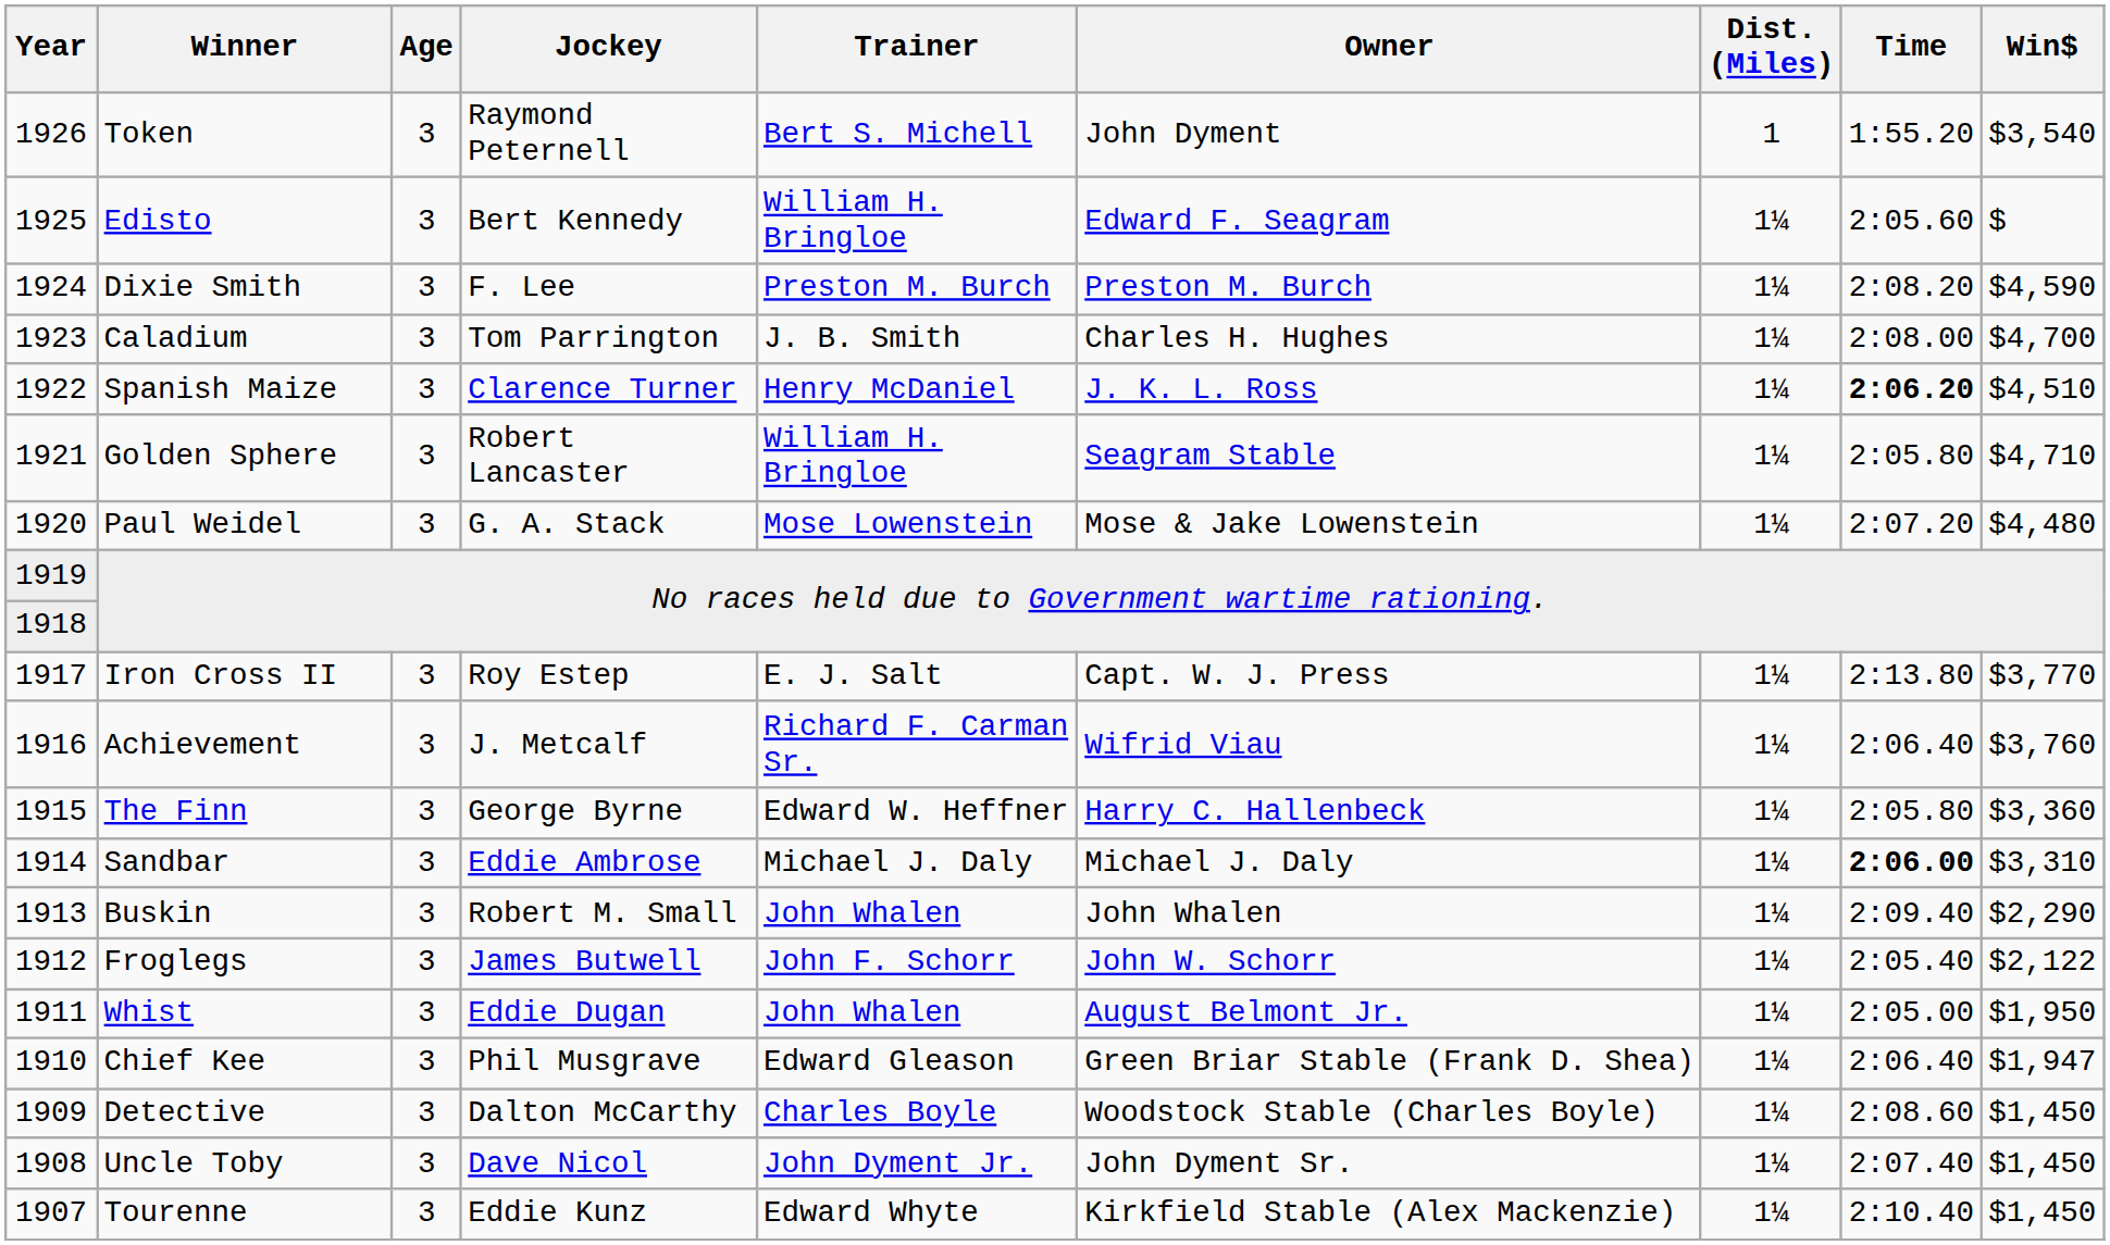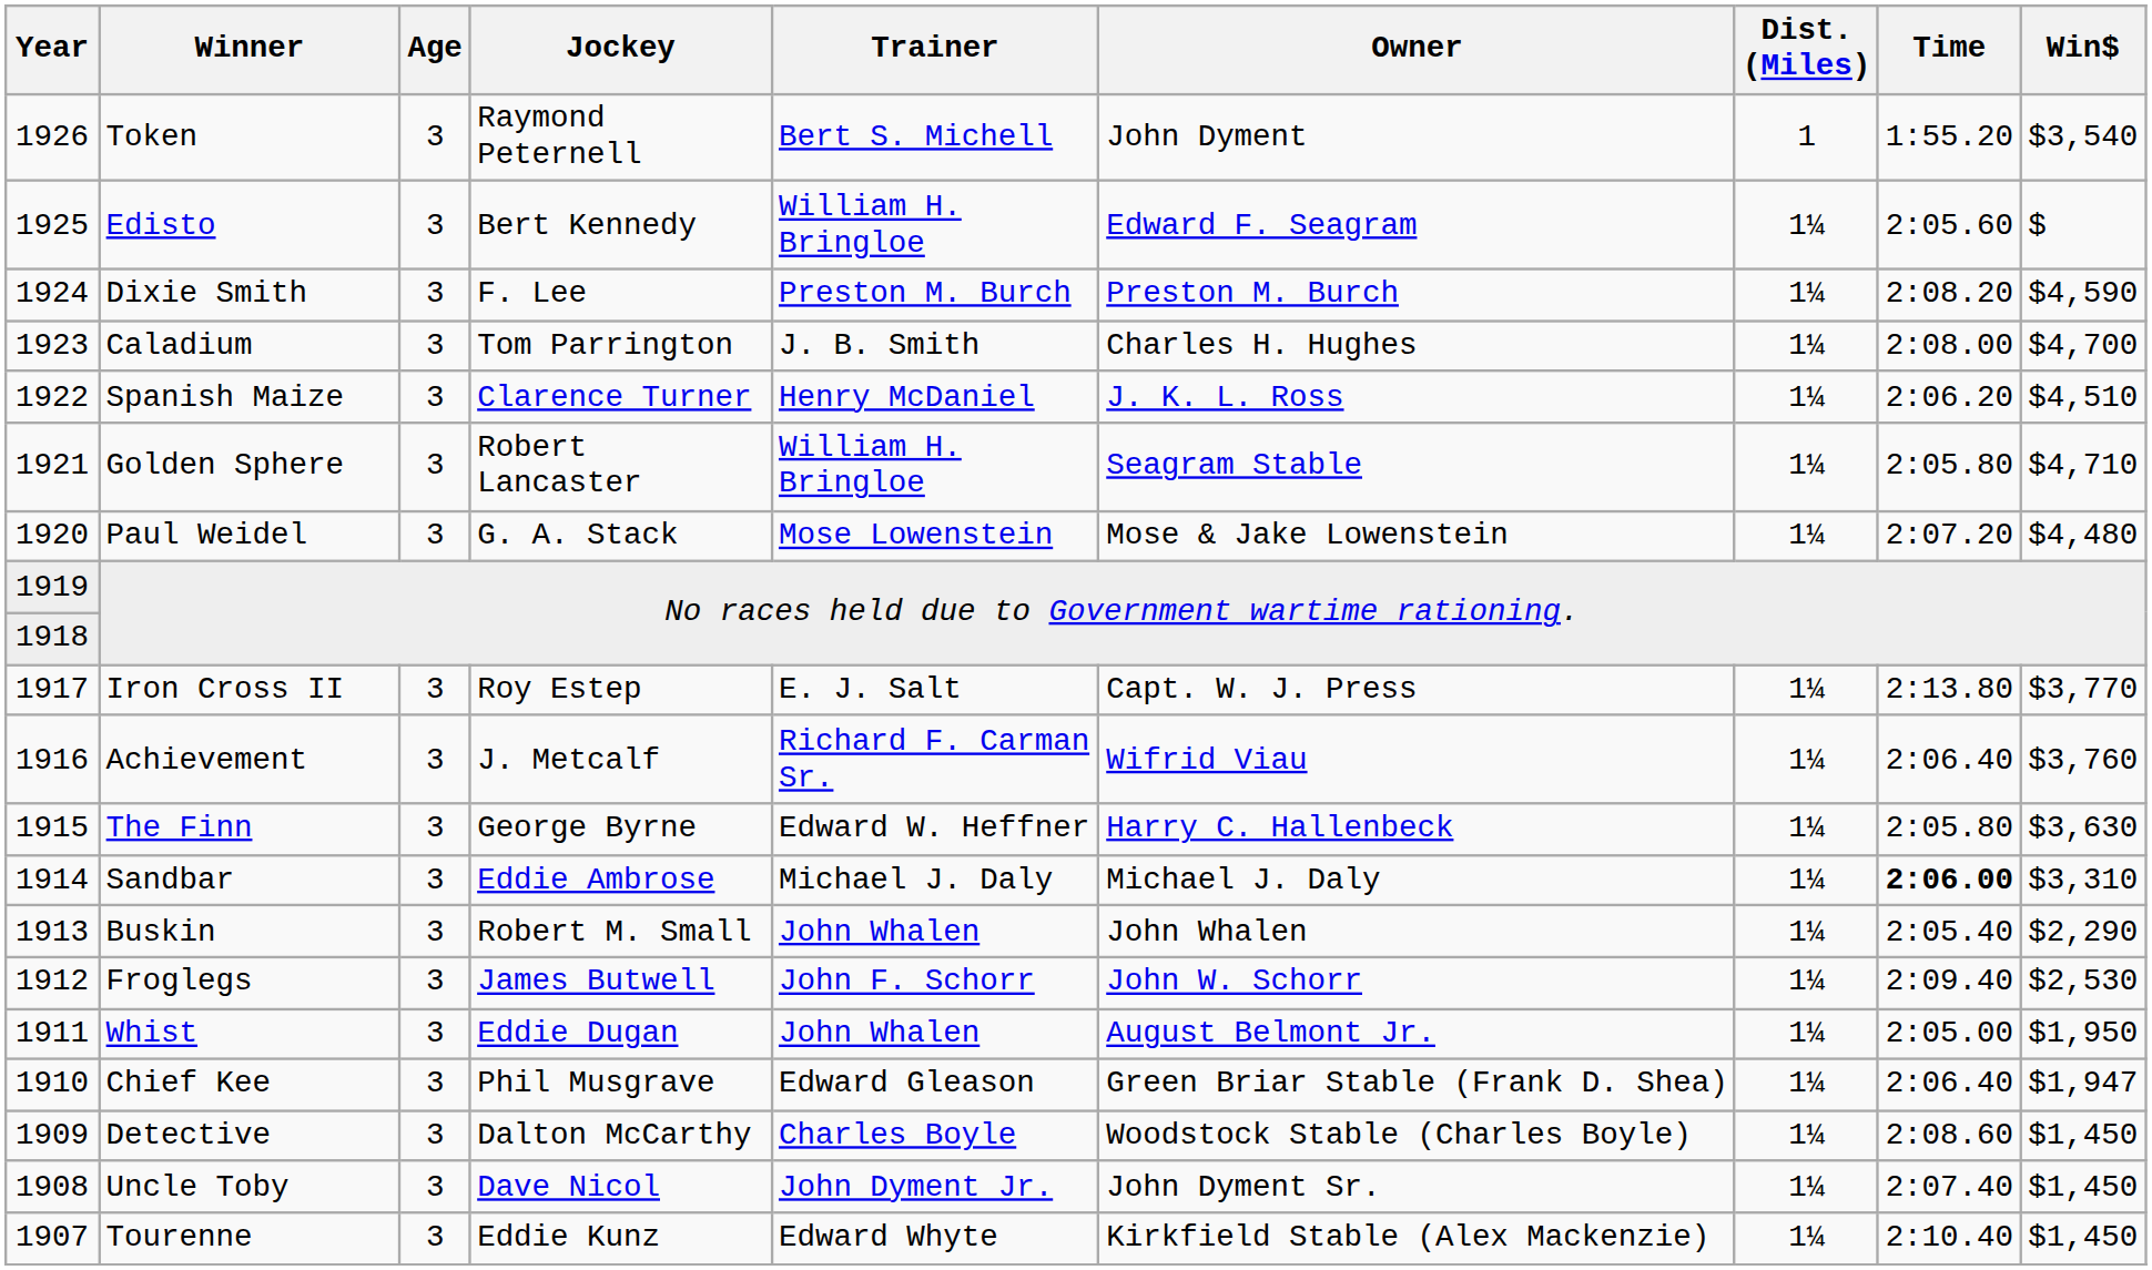 <table class="wikitable sortable" style="font-size:90%">
 <tr>
 <th style="width:30px">Year<br></th>
 <th style="width:110px">Winner<br></th>
 <th style="width:20px">Age<br></th>
 <th style="width:110px">Jockey<br></th>
 <th style="width:120px">Trainer<br></th>
 <th>Owner<br></th>
 <th style="width:25px">Dist.<br> <span>(<a href='#'>Miles</a>)</span></th>
 <th style="width:25px">Time<br></th>
 <th style="width:25px">Win$<br></th>
 </tr>
 <tr>
 <td align=center>1926</td>
 <td>Token</td>
 <td align=center>3</td>
 <td>Raymond Peternell</td>
 <td><a href='#'>Bert S. Michell</a></td>
 <td>John Dyment</td>
 <td align=center>1<span></span></td>
 <td>1:55.20</td>
 <td>$3,540</td>
 </tr>
 <tr>
 <td align=center>1925</td>
 <td><a href='#'>Edisto</a></td>
 <td align=center>3</td>
 <td>Bert Kennedy</td>
 <td><a href='#'>William H. Bringloe</a></td>
 <td><a href='#'>Edward F. Seagram</a></td>
 <td align=center>1¼</td>
 <td>2:05.60</td>
 <td>$</td>
 </tr>
 <tr>
 <td align=center>1924</td>
 <td>Dixie Smith</td>
 <td align=center>3</td>
 <td>F. Lee</td>
 <td><a href='#'>Preston M. Burch</a></td>
 <td><a href='#'>Preston M. Burch</a></td>
 <td align=center>1¼</td>
 <td>2:08.20</td>
 <td>$4,590</td>
 </tr>
 <tr>
 <td align=center>1923</td>
 <td>Caladium</td>
 <td align=center>3</td>
 <td>Tom Parrington</td>
 <td>J. B. Smith</td>
 <td>Charles H. Hughes</td>
 <td align=center>1¼</td>
 <td>2:08.00</td>
 <td>$4,700</td>
 </tr>
 <tr>
 <td align=center>1922</td>
 <td>Spanish Maize</td>
 <td align=center>3</td>
 <td><a href='#'>Clarence Turner</a></td>
 <td><a href='#'>Henry McDaniel</a></td>
 <td><a href='#'>J. K. L. Ross</a></td>
 <td align=center>1¼</td>
-<td><strong>2:06.20</strong></td>
+<td>2:06.20</td>
 <td>$4,510</td>
 </tr>
 <tr>
 <td align=center>1921</td>
 <td>Golden Sphere</td>
 <td align=center>3</td>
 <td>Robert Lancaster</td>
 <td><a href='#'>William H. Bringloe</a></td>
 <td><a href='#'>Seagram Stable</a></td>
 <td align=center>1¼</td>
 <td>2:05.80</td>
 <td>$4,710</td>
 </tr>
 <tr>
 <td align=center>1920</td>
 <td>Paul Weidel</td>
 <td align=center>3</td>
 <td>G. A. Stack</td>
 <td><a href='#'>Mose Lowenstein</a></td>
 <td>Mose & Jake Lowenstein</td>
 <td align=center>1¼</td>
 <td>2:07.20</td>
 <td>$4,480</td>
 </tr>
 <tr style="background:#eee;">
 <td align=center>1919</td>
 <td rowspan="2" colspan="8" style="text-align:center;"><em>No races held due to <a href='#'>Government wartime rationing</a>.</em></td>
 </tr>
 <tr style="background:#eee;">
 <td align=center>1918</td>
 </tr>
 <tr>
 <td align=center>1917</td>
 <td>Iron Cross II</td>
 <td align=center>3</td>
 <td>Roy Estep</td>
 <td>E. J. Salt</td>
 <td>Capt. W. J. Press</td>
 <td align=center>1¼</td>
 <td>2:13.80</td>
 <td>$3,770</td>
 </tr>
 <tr>
 <td align=center>1916</td>
 <td>Achievement</td>
 <td align=center>3</td>
 <td>J. Metcalf</td>
 <td><a href='#'>Richard F. Carman Sr.</a></td>
 <td><a href='#'>Wifrid Viau</a></td>
 <td align=center>1¼</td>
 <td>2:06.40</td>
 <td>$3,760</td>
 </tr>
 <tr>
 <td align=center>1915</td>
 <td><a href='#'>The Finn</a></td>
 <td align=center>3</td>
 <td>George Byrne</td>
 <td>Edward W. Heffner</td>
 <td><a href='#'>Harry C. Hallenbeck</a></td>
 <td align=center>1¼</td>
 <td>2:05.80</td>
-<td>$3,360</td>
+<td>$3,630</td>
 </tr>
 <tr>
 <td align=center>1914</td>
 <td>Sandbar</td>
 <td align=center>3</td>
 <td><a href='#'>Eddie Ambrose</a></td>
 <td>Michael J. Daly</td>
 <td>Michael J. Daly</td>
 <td align=center>1¼</td>
 <td><strong>2:06.00</strong></td>
 <td>$3,310</td>
 </tr>
 <tr>
 <td align=center>1913</td>
 <td>Buskin</td>
 <td align=center>3</td>
 <td>Robert M. Small</td>
 <td><a href='#'>John Whalen</a></td>
 <td>John Whalen</td>
 <td align=center>1¼</td>
-<td>2:09.40</td>
+<td>2:05.40</td>
 <td>$2,290</td>
 </tr>
 <tr>
 <td align=center>1912</td>
 <td>Froglegs</td>
 <td align=center>3</td>
 <td><a href='#'>James Butwell</a></td>
 <td><a href='#'>John F. Schorr</a></td>
 <td><a href='#'>John W. Schorr</a></td>
 <td align=center>1¼</td>
-<td>2:05.40</td>
-<td>$2,122</td>
+<td>2:09.40</td>
+<td>$2,530</td>
 </tr>
 <tr>
 <td align=center>1911</td>
 <td><a href='#'>Whist</a></td>
 <td align=center>3</td>
 <td><a href='#'>Eddie Dugan</a></td>
 <td><a href='#'>John Whalen</a></td>
 <td><a href='#'>August Belmont Jr.</a></td>
 <td align=center>1¼</td>
 <td>2:05.00</td>
 <td>$1,950</td>
 </tr>
 <tr>
 <td align=center>1910</td>
 <td>Chief Kee</td>
 <td align=center>3</td>
 <td>Phil Musgrave</td>
 <td>Edward Gleason</td>
 <td>Green Briar Stable (Frank D. Shea)</td>
 <td align=center>1¼</td>
 <td>2:06.40</td>
 <td>$1,947</td>
 </tr>
 <tr>
 <td align=center>1909</td>
 <td>Detective</td>
 <td align=center>3</td>
 <td>Dalton McCarthy</td>
 <td><a href='#'>Charles Boyle</a></td>
 <td>Woodstock Stable (Charles Boyle)</td>
 <td align=center>1¼</td>
 <td>2:08.60</td>
 <td>$1,450</td>
 </tr>
 <tr>
 <td align=center>1908</td>
 <td>Uncle Toby</td>
 <td align=center>3</td>
 <td><a href='#'>Dave Nicol</a></td>
 <td><a href='#'>John Dyment Jr.</a></td>
 <td>John Dyment Sr.</td>
 <td align=center>1¼</td>
 <td>2:07.40</td>
 <td>$1,450</td>
 </tr>
 <tr>
 <td align=center>1907</td>
 <td>Tourenne</td>
 <td align=center>3</td>
 <td>Eddie Kunz</td>
 <td>Edward Whyte</td>
 <td>Kirkfield Stable (Alex Mackenzie)</td>
 <td align=center>1¼</td>
 <td>2:10.40</td>
 <td>$1,450</td>
 </tr>
 <tr>
 </tr>
 </table>
